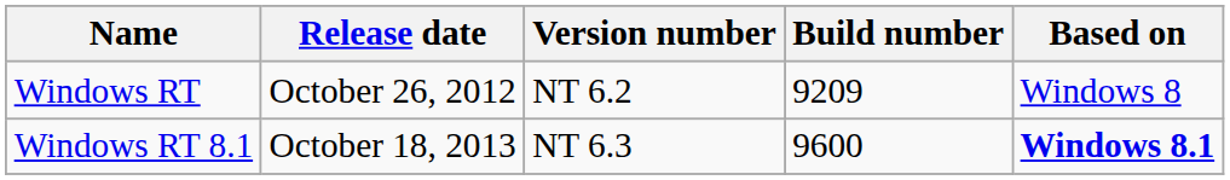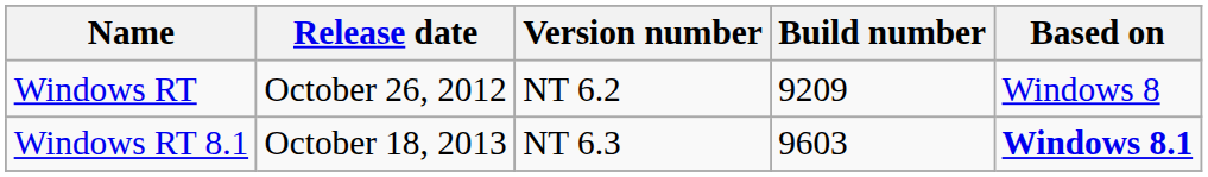 <table class="wikitable sortable">
 <tr>
 <th>Name</th>
 <th><a href='#'>Release</a> date</th>
 <th>Version number</th>
 <th>Build number</th>
 <th>Based on</th>
 </tr>
 <tr>
 <td><a href='#'>Windows RT</a></td>
 <td>October 26, 2012</td>
 <td>NT 6.2</td>
 <td>9209</td>
 <td><a href='#'>Windows 8</a></td>
 </tr>
 <tr>
 <td><a href='#'>Windows RT 8.1</a></td>
 <td>October 18, 2013</td>
 <td>NT 6.3</td>
-<td>9600</td>
+<td>9603</td>
 <td><strong><a href='#'>Windows 8.1</a></strong></td>
 </tr>
 </table>
